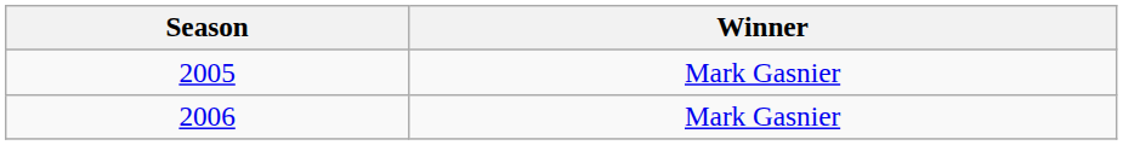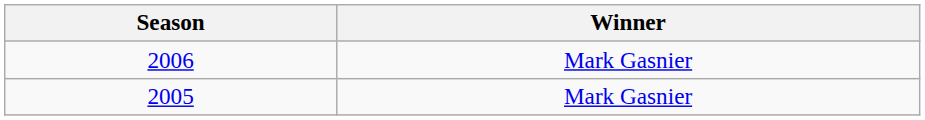 <table class="wikitable" width="50%" style="text-align: center;">
 <tr>
 <th>Season</th>
 <th>Winner</th>
 </tr>
 <tr>
+<td><a href='#'>2006</a></td>
+<td><a href='#'>Mark Gasnier</a></td>
+</tr>
+<tr>
 <td><a href='#'>2005</a></td>
 <td><a href='#'>Mark Gasnier</a></td>
 </tr>
-<tr>
-<td><a href='#'>2006</a></td>
-<td><a href='#'>Mark Gasnier</a></td>
-</tr>
 </table>
